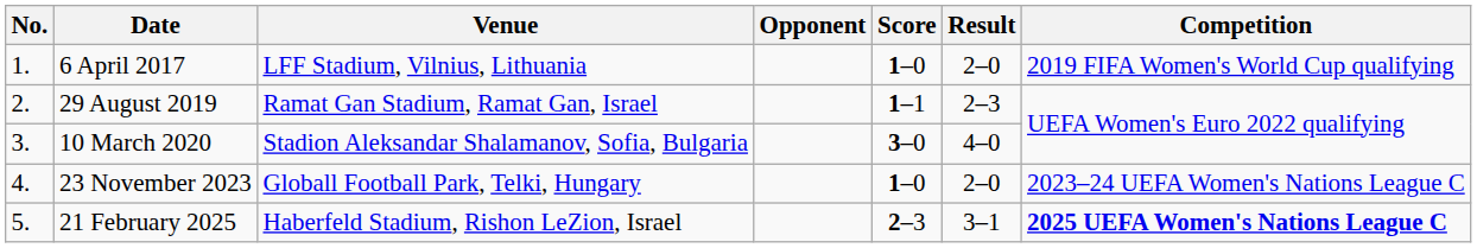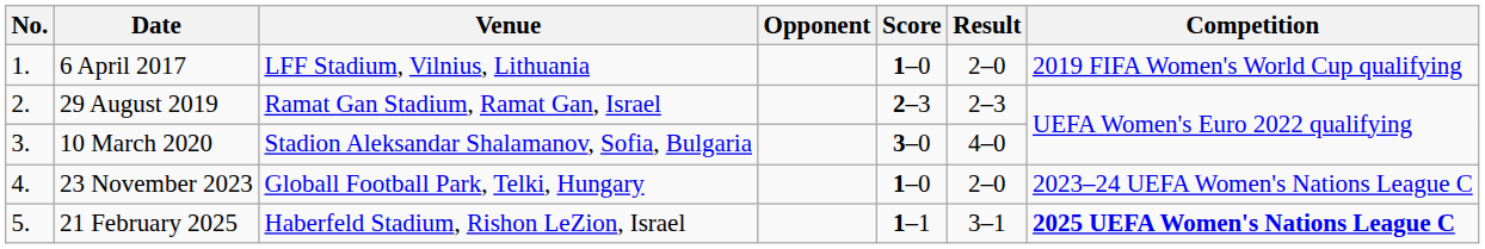 <table class="wikitable">
 <tr>
 <th>No.</th>
 <th>Date</th>
 <th>Venue</th>
 <th>Opponent</th>
 <th>Score</th>
 <th>Result</th>
 <th>Competition</th>
 </tr>
 <tr>
 <td>1.</td>
 <td>6 April 2017</td>
 <td><a href='#'>LFF Stadium</a>, <a href='#'>Vilnius</a>, <a href='#'>Lithuania</a></td>
 <td></td>
 <td align=center><strong>1</strong>–0</td>
 <td align=center>2–0</td>
 <td><a href='#'>2019 FIFA Women's World Cup qualifying</a></td>
 </tr>
 <tr>
 <td>2.</td>
 <td>29 August 2019</td>
 <td><a href='#'>Ramat Gan Stadium</a>, <a href='#'>Ramat Gan</a>, <a href='#'>Israel</a></td>
 <td></td>
-<td align=center><strong>1</strong>–1</td>
+<td align=center><strong>2</strong>–3</td>
 <td align=center>2–3</td>
 <td rowspan="2"><a href='#'>UEFA Women's Euro 2022 qualifying</a></td>
 </tr>
 <tr>
 <td>3.</td>
 <td>10 March 2020</td>
 <td><a href='#'>Stadion Aleksandar Shalamanov</a>, <a href='#'>Sofia</a>, <a href='#'>Bulgaria</a></td>
 <td></td>
 <td align=center><strong>3</strong>–0</td>
 <td align=center>4–0</td>
 </tr>
 <tr>
 <td>4.</td>
 <td>23 November 2023</td>
 <td><a href='#'>Globall Football Park</a>, <a href='#'>Telki</a>, <a href='#'>Hungary</a></td>
 <td></td>
 <td align=center><strong>1</strong>–0</td>
 <td align=center>2–0</td>
 <td><a href='#'>2023–24 UEFA Women's Nations League C</a></td>
 </tr>
 <tr>
 <td>5.</td>
 <td>21 February 2025</td>
 <td><a href='#'>Haberfeld Stadium</a>, <a href='#'>Rishon LeZion</a>, Israel</td>
 <td></td>
-<td align=center><strong>2</strong>–3</td>
+<td align=center><strong>1</strong>–1</td>
 <td align=center>3–1</td>
 <td><strong><a href='#'>2025 UEFA Women's Nations League C</a></strong></td>
 </tr>
 </table>
